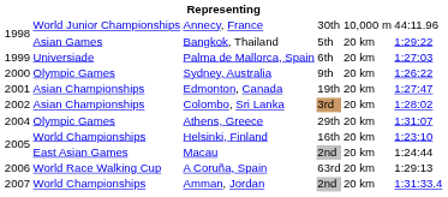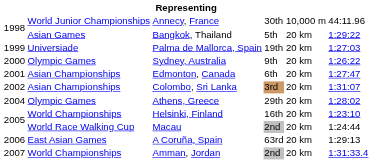 <table>
 <tr>
 <th colspan="6">Representing </th>
 </tr>
 <tr>
 <td rowspan=2>1998</td>
 <td><a href='#'>World Junior Championships</a></td>
 <td><a href='#'>Annecy</a>, <a href='#'>France</a></td>
 <td>30th</td>
 <td>10,000 m</td>
 <td>44:11.96</td>
 </tr>
 <tr>
 <td><a href='#'>Asian Games</a></td>
 <td><a href='#'>Bangkok</a>, Thailand</td>
 <td>5th</td>
 <td>20 km</td>
 <td><a href='#'>1:29:22</a></td>
 </tr>
 <tr>
 <td>1999</td>
 <td><a href='#'>Universiade</a></td>
 <td><a href='#'>Palma de Mallorca, Spain</a></td>
-<td>6th</td>
+<td>19th</td>
 <td>20 km</td>
 <td><a href='#'>1:27:03</a></td>
 </tr>
 <tr>
 <td>2000</td>
 <td><a href='#'>Olympic Games</a></td>
 <td><a href='#'>Sydney, Australia</a></td>
 <td>9th</td>
 <td>20 km</td>
 <td><a href='#'>1:26:22</a></td>
 </tr>
 <tr>
 <td>2001</td>
 <td><a href='#'>Asian Championships</a></td>
 <td><a href='#'>Edmonton</a>, <a href='#'>Canada</a></td>
-<td>19th</td>
+<td>6th</td>
 <td>20 km</td>
 <td><a href='#'>1:27:47</a></td>
 </tr>
 <tr>
 <td>2002</td>
 <td><a href='#'>Asian Championships</a></td>
 <td><a href='#'>Colombo</a>, <a href='#'>Sri Lanka</a></td>
 <td bgcolor="cc9966">3rd</td>
 <td>20 km</td>
-<td><a href='#'>1:28:02</a></td>
+<td><a href='#'>1:31:07</a></td>
 </tr>
 <tr>
 <td>2004</td>
 <td><a href='#'>Olympic Games</a></td>
 <td><a href='#'>Athens, Greece</a></td>
 <td>29th</td>
 <td>20 km</td>
-<td><a href='#'>1:31:07</a></td>
+<td><a href='#'>1:28:02</a></td>
 </tr>
 <tr>
 <td rowspan=2>2005</td>
 <td><a href='#'>World Championships</a></td>
 <td><a href='#'>Helsinki, Finland</a></td>
 <td>16th</td>
 <td>20 km</td>
 <td><a href='#'>1:23:10</a></td>
 </tr>
 <tr>
-<td><a href='#'>East Asian Games</a></td>
+<td><a href='#'>World Race Walking Cup</a></td>
 <td><a href='#'>Macau</a></td>
 <td bgcolor="silver">2nd</td>
 <td>20 km</td>
 <td>1:24:44</td>
 </tr>
 <tr>
 <td>2006</td>
-<td><a href='#'>World Race Walking Cup</a></td>
+<td><a href='#'>East Asian Games</a></td>
 <td><a href='#'>A Coruña, Spain</a></td>
 <td>63rd</td>
 <td>20 km</td>
 <td>1:29:13</td>
 </tr>
 <tr>
 <td>2007</td>
 <td><a href='#'>World Championships</a></td>
 <td><a href='#'>Amman</a>, <a href='#'>Jordan</a></td>
 <td bgcolor="silver">2nd</td>
 <td>20 km</td>
 <td><a href='#'>1:31:33.4</a></td>
 </tr>
 </table>
